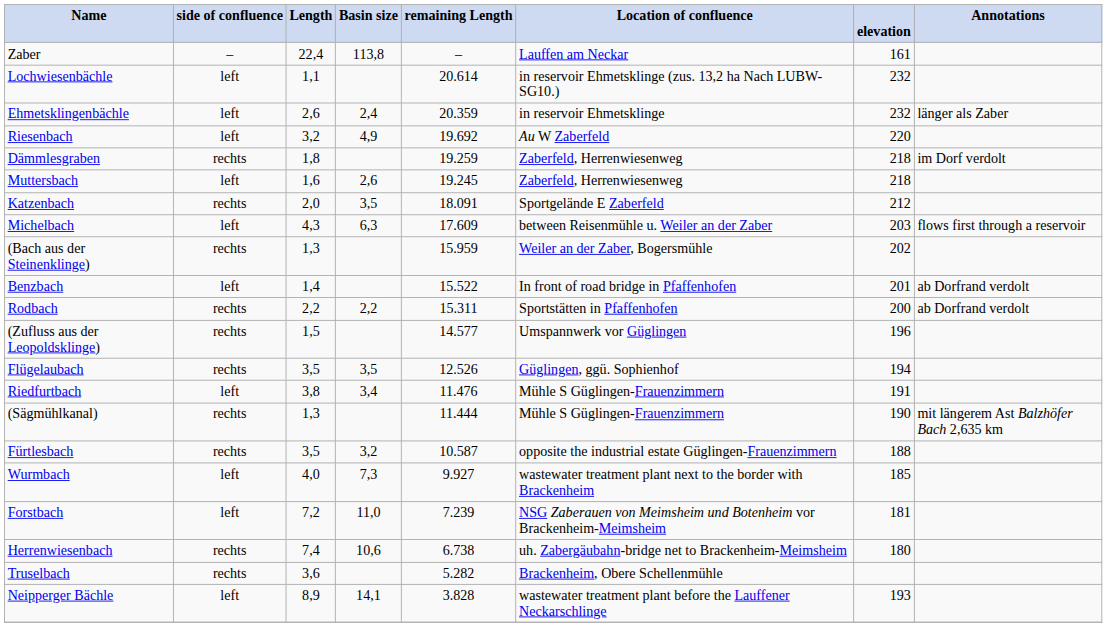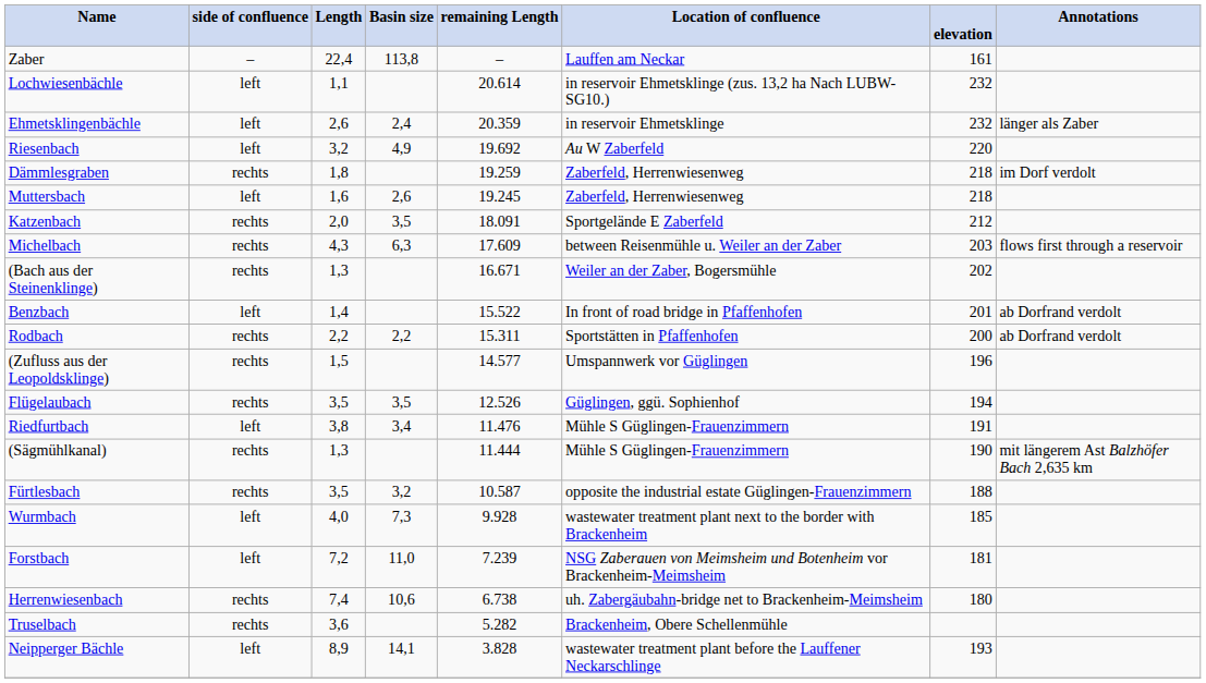 <table class="wikitable sortable toptextcells">
 <tr style="background-color: #CEDAF2; vertical-align:top; white-space:nowrap;">
 <th style="background-color: #CEDAF2; vertical-align:top; white-space:nowrap;">Name</th>
 <th style="background-color: #CEDAF2; vertical-align:top; white-space:nowrap;">side of confluence</th>
 <th style="background-color: #CEDAF2; vertical-align:top; white-space:nowrap;">Length<br><span></span></th>
 <th style="background-color: #CEDAF2; vertical-align:top; white-space:nowrap;">Basin size<br><span></span></th>
 <th data-sort-type="number" style="background-color: #CEDAF2; vertical-align:top; white-space:nowrap;">remaining Length<br><span></span></th>
 <th style="background-color: #CEDAF2; vertical-align:top; white-space:nowrap;">Location of confluence <br></th>
 <th style="background-color: #CEDAF2; vertical-align:top; white-space:nowrap;"> <br><span> elevation</span></th>
 <th style="background-color: #CEDAF2; vertical-align:top; white-space:nowrap;">Annotations</th>
 </tr>
 <tr style="vertical-align:top;" class="hintergrundfarbe6">
 <td>Zaber</td>
 <td style="text-align:center">–</td>
 <td style="text-align:center" data-sort-key="22,357">22,4</td>
 <td style="text-align:center" data-sort-key="113,806">113,8</td>
 <td style="text-align:center">–</td>
 <td><a href='#'>Lauffen am Neckar</a></td>
 <td style="text-align:right">161</td>
 <td></td>
 </tr>
 <tr style="vertical-align:top;">
 <td><a href='#'>Lochwiesenbächle</a></td>
 <td style="text-align:center">left</td>
 <td style="text-align:center" data-sort-key="1,134">1,1</td>
 <td style="text-align:center" data-sort-key=""></td>
 <td style="text-align:center">20.614</td>
 <td>in reservoir Ehmetsklinge (zus. 13,2 ha Nach LUBW-SG10.)</td>
 <td style="text-align:right">232</td>
 <td></td>
 </tr>
 <tr style="vertical-align:top;">
 <td><a href='#'>Ehmetsklingenbächle</a></td>
 <td style="text-align:center">left</td>
 <td style="text-align:center" data-sort-key="2,61">2,6</td>
 <td style="text-align:center" data-sort-key="2,31">2,4</td>
 <td style="text-align:center">20.359</td>
 <td>in reservoir Ehmetsklinge</td>
 <td style="text-align:right">232</td>
 <td>länger als Zaber</td>
 </tr>
 <tr style="vertical-align:top;">
 <td><a href='#'>Riesenbach</a></td>
 <td style="text-align:center">left</td>
 <td style="text-align:center" data-sort-key="3,211">3,2</td>
 <td style="text-align:center" data-sort-key="4,904">4,9</td>
 <td style="text-align:center">19.692</td>
 <td><em>Au</em> W <a href='#'>Zaberfeld</a></td>
 <td style="text-align:right">220</td>
 <td></td>
 </tr>
 <tr style="vertical-align:top;">
 <td><a href='#'>Dämmlesgraben</a></td>
 <td style="text-align:center">rechts</td>
 <td style="text-align:center" data-sort-key="1,766">1,8</td>
 <td style="text-align:center" data-sort-key=""></td>
 <td style="text-align:center">19.259</td>
 <td><a href='#'>Zaberfeld</a>, Herrenwiesenweg</td>
 <td style="text-align:right">218</td>
 <td>im Dorf verdolt</td>
 </tr>
 <tr style="vertical-align:top;">
 <td><a href='#'>Muttersbach</a></td>
 <td style="text-align:center">left</td>
 <td style="text-align:center" data-sort-key="1,629">1,6</td>
 <td style="text-align:center" data-sort-key="2,567">2,6</td>
 <td style="text-align:center">19.245</td>
 <td><a href='#'>Zaberfeld</a>, Herrenwiesenweg</td>
 <td style="text-align:right">218</td>
 <td></td>
 </tr>
 <tr style="vertical-align:top;">
 <td><a href='#'>Katzenbach</a></td>
 <td style="text-align:center">rechts</td>
 <td style="text-align:center" data-sort-key="2,033">2,0</td>
 <td style="text-align:center" data-sort-key="3,445">3,5</td>
 <td style="text-align:center">18.091</td>
 <td>Sportgelände E <a href='#'>Zaberfeld</a></td>
 <td style="text-align:right">212</td>
 <td></td>
 </tr>
 <tr style="vertical-align:top;">
 <td><a href='#'>Michelbach</a></td>
-<td style="text-align:center">left</td>
+<td style="text-align:center">rechts</td>
 <td style="text-align:center" data-sort-key="4,316">4,3</td>
 <td style="text-align:center" data-sort-key="6,256">6,3</td>
 <td style="text-align:center">17.609</td>
 <td>between Reisenmühle u. <a href='#'>Weiler an der Zaber</a></td>
 <td style="text-align:right">203</td>
 <td>flows first through a reservoir</td>
 </tr>
 <tr style="vertical-align:top;">
 <td>(Bach aus der <a href='#'>Steinenklinge</a>)</td>
 <td style="text-align:center">rechts</td>
 <td style="text-align:center" data-sort-key="1,306">1,3</td>
 <td style="text-align:center" data-sort-key=""></td>
-<td style="text-align:center">15.959</td>
+<td style="text-align:center">16.671</td>
 <td><a href='#'>Weiler an der Zaber</a>, Bogersmühle</td>
 <td style="text-align:right">202 </td>
 <td></td>
 </tr>
 <tr style="vertical-align:top;">
 <td><a href='#'>Benzbach</a></td>
 <td style="text-align:center">left</td>
 <td style="text-align:center" data-sort-key="1,386">1,4</td>
 <td style="text-align:center" data-sort-key=""></td>
 <td style="text-align:center">15.522</td>
 <td>In front of road bridge in <a href='#'>Pfaffenhofen</a></td>
 <td style="text-align:right">201</td>
 <td>ab Dorfrand verdolt</td>
 </tr>
 <tr style="vertical-align:top;">
 <td><a href='#'>Rodbach</a></td>
 <td style="text-align:center">rechts</td>
 <td style="text-align:center" data-sort-key="2,192">2,2</td>
 <td style="text-align:center" data-sort-key="2,154">2,2</td>
 <td style="text-align:center">15.311</td>
 <td>Sportstätten in <a href='#'>Pfaffenhofen</a></td>
 <td style="text-align:right">200</td>
 <td>ab Dorfrand verdolt</td>
 </tr>
 <tr style="vertical-align:top;">
 <td>(Zufluss aus der <a href='#'>Leopoldsklinge</a>)</td>
 <td style="text-align:center">rechts</td>
 <td style="text-align:center" data-sort-key="1,477">1,5</td>
 <td style="text-align:center" data-sort-key=""></td>
 <td style="text-align:center">14.577</td>
 <td>Umspannwerk vor <a href='#'>Güglingen</a></td>
 <td style="text-align:right">196</td>
 <td></td>
 </tr>
 <tr style="vertical-align:top;">
 <td><a href='#'>Flügelaubach</a></td>
 <td style="text-align:center">rechts</td>
 <td style="text-align:center" data-sort-key="3,543">3,5</td>
 <td style="text-align:center" data-sort-key="3,516">3,5</td>
 <td style="text-align:center">12.526</td>
 <td><a href='#'>Güglingen</a>, ggü. Sophienhof</td>
 <td style="text-align:right">194</td>
 <td></td>
 </tr>
 <tr style="vertical-align:top;">
 <td><a href='#'>Riedfurtbach</a></td>
 <td style="text-align:center">left</td>
 <td style="text-align:center" data-sort-key="3,787">3,8</td>
 <td style="text-align:center" data-sort-key="3,440">3,4</td>
 <td style="text-align:center">11.476</td>
 <td>Mühle S Güglingen-<a href='#'>Frauenzimmern</a></td>
 <td style="text-align:right">191</td>
 <td></td>
 </tr>
 <tr style="vertical-align:top;">
 <td>(Sägmühlkanal)</td>
 <td style="text-align:center">rechts</td>
 <td style="text-align:center" data-sort-key="1,29">1,3</td>
 <td style="text-align:center" data-sort-key=""></td>
 <td style="text-align:center">11.444</td>
 <td>Mühle S Güglingen-<a href='#'>Frauenzimmern</a></td>
 <td style="text-align:right">190</td>
 <td>mit längerem Ast <em>Balzhöfer Bach</em> 2,635 km</td>
 </tr>
 <tr style="vertical-align:top;">
 <td><a href='#'>Fürtlesbach</a></td>
 <td style="text-align:center">rechts</td>
 <td style="text-align:center" data-sort-key="3,464">3,5</td>
 <td style="text-align:center" data-sort-key="3,207">3,2</td>
 <td style="text-align:center">10.587</td>
 <td>opposite the industrial estate Güglingen-<a href='#'>Frauenzimmern</a></td>
 <td style="text-align:right">188</td>
 <td></td>
 </tr>
 <tr style="vertical-align:top;">
 <td><a href='#'>Wurmbach</a></td>
 <td style="text-align:center">left</td>
 <td style="text-align:center" data-sort-key="4,045">4,0</td>
 <td style="text-align:center" data-sort-key="7,261">7,3</td>
-<td style="text-align:center">9.927</td>
+<td style="text-align:center">9.928</td>
 <td>wastewater treatment plant next to the border with <a href='#'>Brackenheim</a></td>
 <td style="text-align:right">185</td>
 <td></td>
 </tr>
 <tr style="vertical-align:top;">
 <td><a href='#'>Forstbach</a></td>
 <td style="text-align:center">left</td>
 <td style="text-align:center" data-sort-key="7,163">7,2</td>
 <td style="text-align:center" data-sort-key="10,965">11,0</td>
 <td style="text-align:center">7.239</td>
 <td><a href='#'>NSG</a> <em>Zaberauen von Meimsheim und Botenheim</em> vor Brackenheim-<a href='#'>Meimsheim</a></td>
 <td style="text-align:right">181</td>
 <td></td>
 </tr>
 <tr style="vertical-align:top;">
 <td><a href='#'>Herrenwiesenbach</a></td>
 <td style="text-align:center">rechts</td>
 <td style="text-align:center" data-sort-key="7,381">7,4</td>
 <td style="text-align:center" data-sort-key="11,145">10,6</td>
 <td style="text-align:center">6.738</td>
 <td>uh. <a href='#'>Zabergäubahn</a>-bridge net to Brackenheim-<a href='#'>Meimsheim</a></td>
 <td style="text-align:right">180</td>
 <td></td>
 </tr>
 <tr style="vertical-align:top;">
 <td><a href='#'>Truselbach</a></td>
 <td style="text-align:center">rechts</td>
 <td style="text-align:center" data-sort-key="3,642">3,6</td>
 <td style="text-align:center" data-sort-key=""></td>
 <td style="text-align:center">5.282</td>
 <td><a href='#'>Brackenheim</a>, Obere Schellenmühle</td>
 <td style="text-align:right"></td>
 <td></td>
 </tr>
 <tr style="vertical-align:top;">
 <td><a href='#'>Neipperger Bächle</a></td>
 <td style="text-align:center">left</td>
 <td style="text-align:center" data-sort-key="8,944">8,9</td>
 <td style="text-align:center" data-sort-key="14,086">14,1</td>
 <td style="text-align:center">3.828</td>
 <td>wastewater treatment plant before the <a href='#'>Lauffener Neckarschlinge</a></td>
 <td style="text-align:right">193</td>
 <td></td>
 </tr>
 <tr>
 </tr>
 </table>
